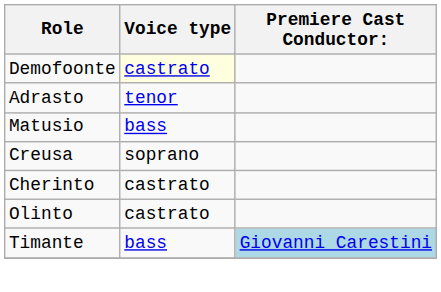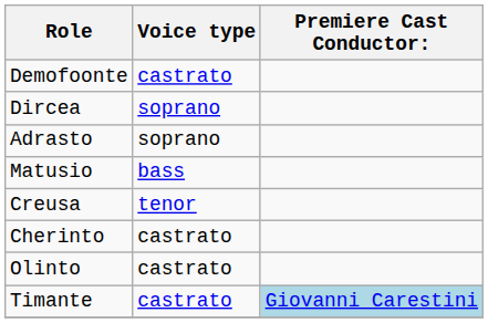 <table class="wikitable">
 <tr>
 <th>Role</th>
 <th>Voice type</th>
 <th>Premiere Cast<br>Conductor:</th>
 </tr>
 <tr>
 <td>Demofoonte</td>
-<td style="background: lightyellow;"><a href='#'>castrato</a></td>
+<td><a href='#'>castrato</a></td>
+<td></td>
+</tr>
+<tr>
+<td>Dircea</td>
+<td><a href='#'>soprano</a></td>
 <td></td>
 </tr>
 <tr>
 <td>Adrasto</td>
-<td><a href='#'>tenor</a></td>
+<td>soprano</td>
 <td></td>
 </tr>
 <tr>
 <td>Matusio</td>
 <td><a href='#'>bass</a></td>
 <td></td>
 </tr>
 <tr>
 <td>Creusa</td>
-<td>soprano</td>
+<td><a href='#'>tenor</a></td>
 <td></td>
 </tr>
 <tr>
 <td>Cherinto</td>
 <td>castrato</td>
 <td></td>
 </tr>
 <tr>
 <td>Olinto</td>
 <td>castrato</td>
 <td></td>
 </tr>
 <tr>
 <td>Timante</td>
-<td><a href='#'>bass</a></td>
+<td><a href='#'>castrato</a></td>
 <td style="background: lightblue;"><a href='#'>Giovanni Carestini</a></td>
 </tr>
 <tr>
 </tr>
 </table>
